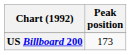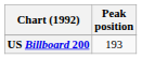 <table class="wikitable sortable plainrowheaders" style="text-align:center">
 <tr>
 <th>Chart (1992)</th>
 <th>Peak<br>position</th>
 </tr>
 <tr>
 </tr>
 <tr>
 </tr>
 <tr>
 <th scope="row">US <a href='#'><em>Billboard</em> 200</a></th>
-<td align="center">173</td>
+<td align="center">193</td>
 </tr>
 </table>
